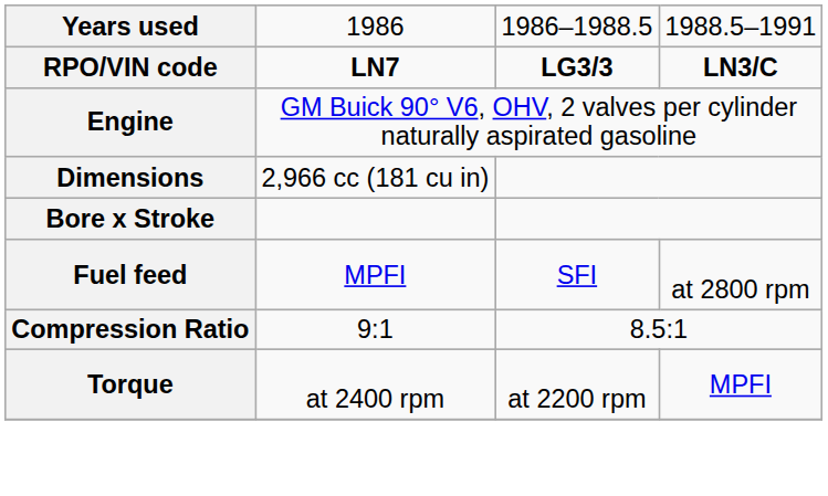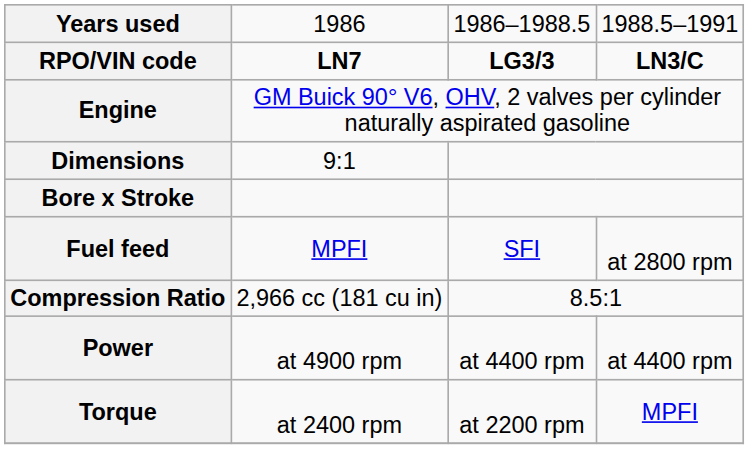 <table class="wikitable" style="text-align:center; font-size:90%;">
 <tr>
 <th>Years used</th>
 <td>1986</td>
 <td>1986–1988.5</td>
 <td>1988.5–1991</td>
 </tr>
 <tr>
 <th>RPO/VIN code</th>
 <td><strong>LN7</strong></td>
 <td><strong>LG3/3</strong></td>
 <td><strong>LN3/C</strong></td>
 </tr>
 <tr>
 <th>Engine</th>
 <td colspan="3"><a href='#'>GM Buick 90° V6</a>, <a href='#'>OHV</a>, 2 valves per cylinder<br>naturally aspirated gasoline</td>
 </tr>
 <tr>
 <th>Dimensions</th>
-<td>2,966 cc (181 cu in)</td>
+<td>9:1</td>
 <td colspan="2"></td>
 </tr>
 <tr>
 <th>Bore x Stroke</th>
 <td></td>
 <td colspan="2"></td>
 </tr>
 <tr>
 <th>Fuel feed</th>
 <td><a href='#'>MPFI</a></td>
 <td><a href='#'>SFI</a></td>
 <td><br>at 2800 rpm</td>
 </tr>
 <tr>
 <th>Compression Ratio</th>
-<td>9:1</td>
+<td>2,966 cc (181 cu in)</td>
 <td colspan="2">8.5:1</td>
+</tr>
+<tr>
+<th>Power</th>
+<td><br>at 4900 rpm</td>
+<td><br>at 4400 rpm</td>
+<td><br>at 4400 rpm</td>
 </tr>
 <tr>
 <th>Torque</th>
 <td><br>at 2400 rpm</td>
 <td><br>at 2200 rpm</td>
 <td><a href='#'>MPFI</a></td>
 </tr>
 <tr>
 </tr>
 </table>
